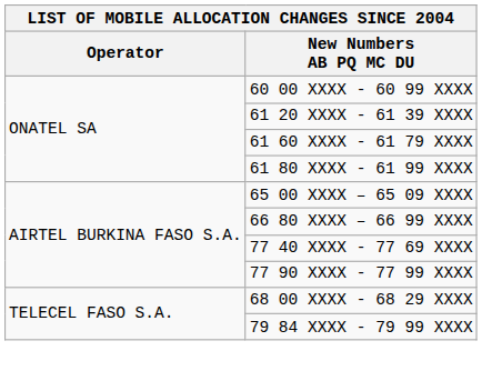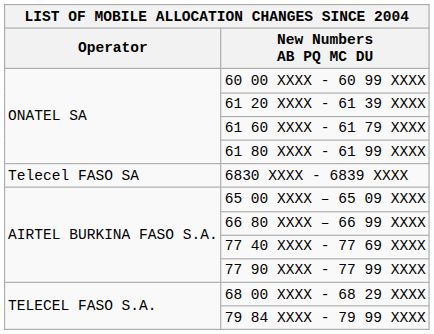 <table class="wikitable">
 <tr>
 <th colspan="2">LIST OF MOBILE ALLOCATION CHANGES SINCE 2004</th>
 </tr>
 <tr>
 <th>Operator</th>
 <th>New Numbers<br>AB PQ MC DU</th>
 </tr>
 <tr>
 <td rowspan="4">ONATEL SA</td>
 <td>60 00 XXXX - 60 99 XXXX</td>
 </tr>
 <tr>
 <td>61 20 XXXX - 61 39 XXXX</td>
 </tr>
 <tr>
 <td>61 60 XXXX - 61 79 XXXX</td>
 </tr>
 <tr>
 <td>61 80 XXXX - 61 99 XXXX</td>
 </tr>
 <tr>
+<td>Telecel FASO SA</td>
+<td>6830 XXXX - 6839 XXXX</td>
+</tr>
+<tr>
 <td rowspan="4">AIRTEL BURKINA FASO S.A.</td>
 <td>65 00 XXXX – 65 09 XXXX</td>
 </tr>
 <tr>
 <td>66 80 XXXX – 66 99 XXXX</td>
 </tr>
 <tr>
 <td>77 40 XXXX - 77 69 XXXX</td>
 </tr>
 <tr>
 <td>77 90 XXXX - 77 99 XXXX</td>
 </tr>
 <tr>
 <td rowspan="2">TELECEL FASO S.A.</td>
 <td>68 00 XXXX - 68 29 XXXX</td>
 </tr>
 <tr>
 <td>79 84 XXXX - 79 99 XXXX</td>
 </tr>
 </table>
